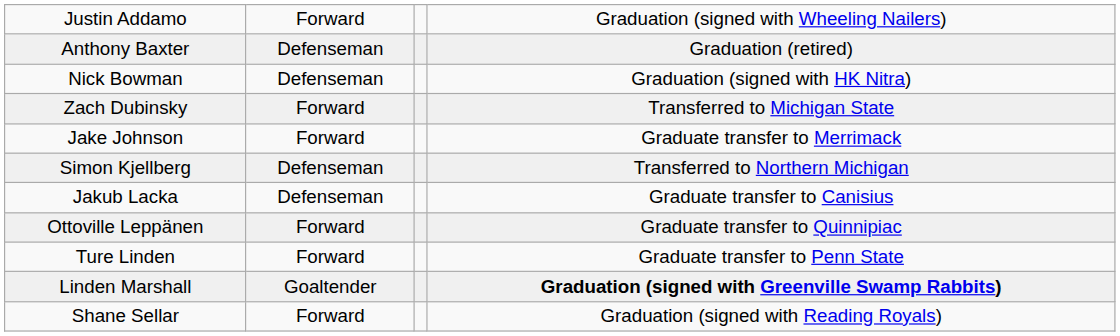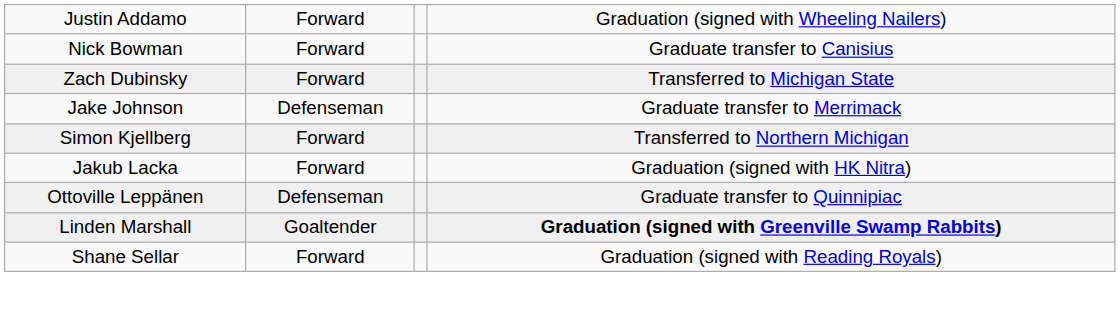 <table class="wikitable" width="60%">
 <tr align="center" bgcolor="">
 <td>Justin Addamo</td>
 <td>Forward</td>
 <td></td>
 <td>Graduation (signed with <a href='#'>Wheeling Nailers</a>)</td>
 </tr>
-<tr align="center" bgcolor="f0f0f0">
-<td>Anthony Baxter</td>
-<td>Defenseman</td>
-<td></td>
-<td>Graduation (retired)</td>
-</tr>
 <tr align="center" bgcolor="">
 <td>Nick Bowman</td>
-<td>Defenseman</td>
+<td>Forward</td>
 <td></td>
-<td>Graduation (signed with <a href='#'>HK Nitra</a>)</td>
+<td>Graduate transfer to <a href='#'>Canisius</a></td>
 </tr>
 <tr align="center" bgcolor="f0f0f0">
 <td>Zach Dubinsky</td>
 <td>Forward</td>
 <td></td>
 <td>Transferred to <a href='#'>Michigan State</a></td>
 </tr>
 <tr align="center" bgcolor="">
 <td>Jake Johnson</td>
-<td>Forward</td>
+<td>Defenseman</td>
 <td></td>
 <td>Graduate transfer to <a href='#'>Merrimack</a></td>
 </tr>
 <tr align="center" bgcolor="f0f0f0">
 <td>Simon Kjellberg</td>
-<td>Defenseman</td>
+<td>Forward</td>
 <td></td>
 <td>Transferred to <a href='#'>Northern Michigan</a></td>
 </tr>
 <tr align="center" bgcolor="">
 <td>Jakub Lacka</td>
-<td>Defenseman</td>
+<td>Forward</td>
 <td></td>
-<td>Graduate transfer to <a href='#'>Canisius</a></td>
+<td>Graduation (signed with <a href='#'>HK Nitra</a>)</td>
 </tr>
 <tr align="center" bgcolor="f0f0f0">
 <td>Ottoville Leppänen</td>
-<td>Forward</td>
+<td>Defenseman</td>
 <td></td>
 <td>Graduate transfer to <a href='#'>Quinnipiac</a></td>
-</tr>
-<tr align="center" bgcolor="">
-<td>Ture Linden</td>
-<td>Forward</td>
-<td></td>
-<td>Graduate transfer to <a href='#'>Penn State</a></td>
 </tr>
 <tr align="center" bgcolor="f0f0f0">
 <td>Linden Marshall</td>
 <td>Goaltender</td>
 <td></td>
 <td><strong>Graduation (signed with <a href='#'>Greenville Swamp Rabbits</a>)</strong></td>
 </tr>
 <tr align="center" bgcolor="">
 <td>Shane Sellar</td>
 <td>Forward</td>
 <td></td>
 <td>Graduation (signed with <a href='#'>Reading Royals</a>)</td>
 </tr>
 </table>
